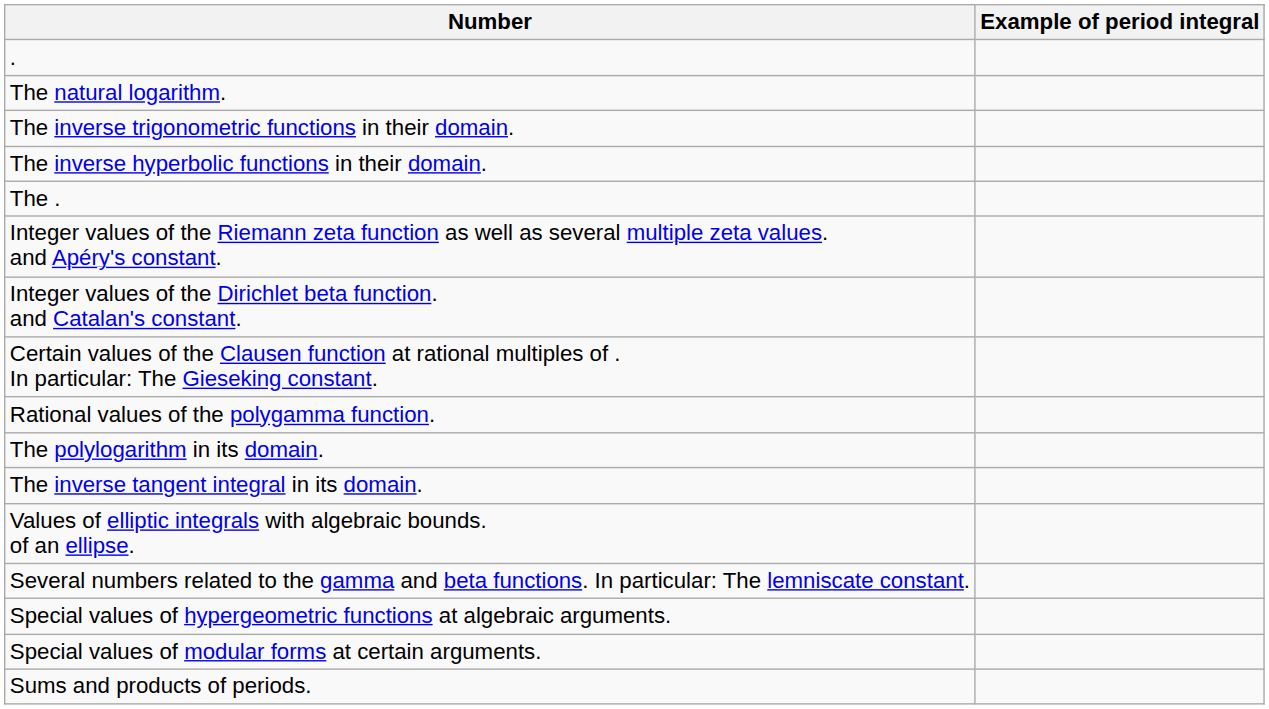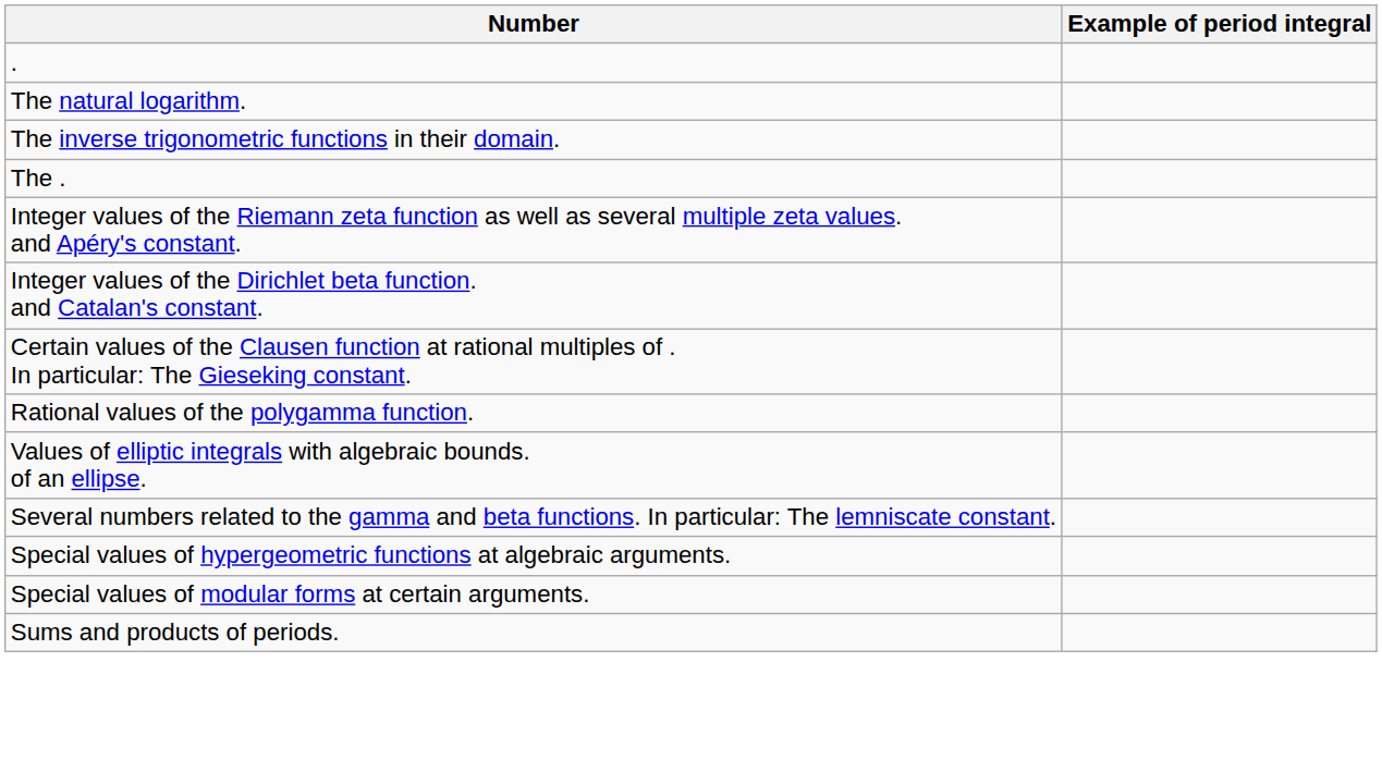 <table class="wikitable">
 <tr>
 <th>Number</th>
 <th>Example of period integral</th>
 </tr>
 <tr>
 <td>.</td>
 <td></td>
 </tr>
 <tr>
 <td>The <a href='#'>natural logarithm</a>.</td>
 <td></td>
 </tr>
 <tr>
 <td>The <a href='#'>inverse trigonometric functions</a> in their <a href='#'>domain</a>.</td>
-<td></td>
-</tr>
-<tr>
-<td>The <a href='#'>inverse hyperbolic functions</a> in their <a href='#'>domain</a>.</td>
 <td></td>
 </tr>
 <tr>
 <td>The <a href='#'></a>.</td>
 <td></td>
 </tr>
 <tr>
 <td>Integer values of the <a href='#'>Riemann zeta function</a> as well as several <a href='#'>multiple zeta values</a>.<br> and <a href='#'>Apéry's constant</a>.</td>
 <td></td>
 </tr>
 <tr>
 <td>Integer values of the <a href='#'>Dirichlet beta function</a>.<br> and <a href='#'>Catalan's constant</a>.</td>
 <td></td>
 </tr>
 <tr>
 <td>Certain values of the <a href='#'>Clausen function</a> at rational multiples of <a href='#'></a>.<br>In particular: The <a href='#'>Gieseking constant</a>.</td>
 <td></td>
 </tr>
 <tr>
 <td>Rational values of the <a href='#'>polygamma function</a>.</td>
 <td></td>
 </tr>
 <tr>
-<td>The <a href='#'>polylogarithm</a> in its <a href='#'>domain</a>.</td>
-<td></td>
-</tr>
-<tr>
-<td>The <a href='#'>inverse tangent integral</a> in its <a href='#'>domain</a>.</td>
-<td></td>
-</tr>
-<tr>
 <td>Values of <a href='#'>elliptic integrals</a> with algebraic bounds.<br> of an <a href='#'>ellipse</a>.</td>
 <td></td>
 </tr>
 <tr>
 <td>Several numbers related to the <a href='#'>gamma</a> and <a href='#'>beta functions</a>. In particular: The <a href='#'>lemniscate constant</a>.</td>
 <td></td>
 </tr>
 <tr>
 <td>Special values of <a href='#'>hypergeometric functions</a> at algebraic arguments.</td>
 <td></td>
 </tr>
 <tr>
 <td>Special values of <a href='#'>modular forms</a> at certain arguments.</td>
 <td></td>
 </tr>
 <tr>
 <td>Sums and products of periods.</td>
 <td></td>
 </tr>
 </table>
